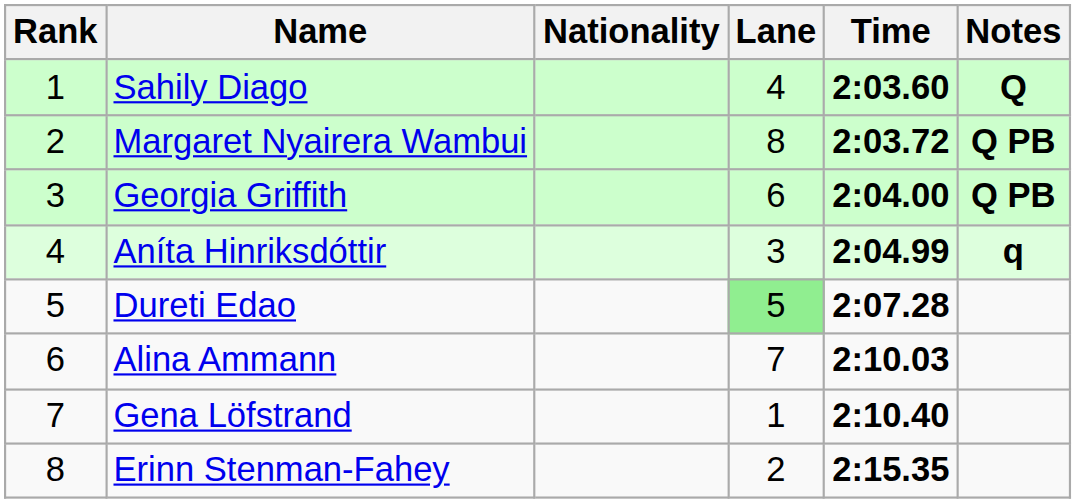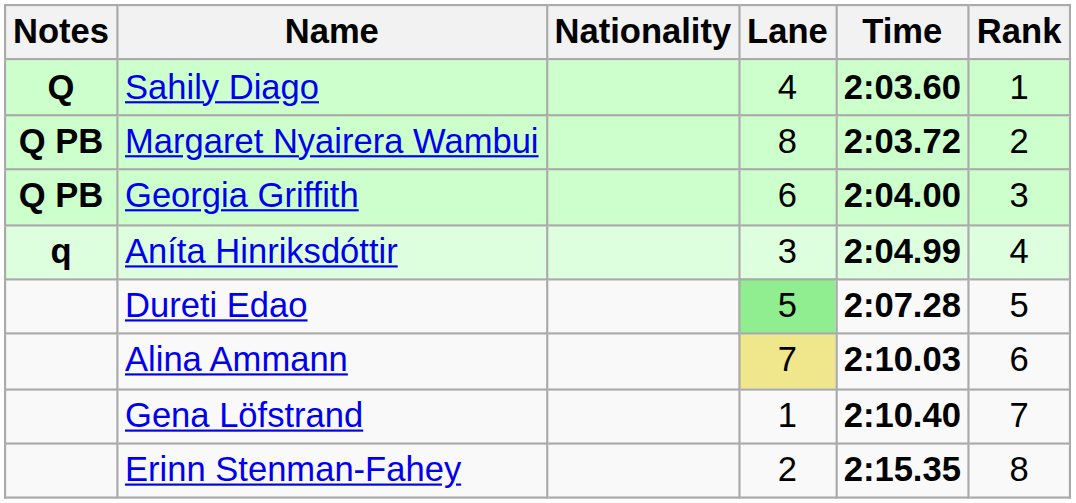 <table class="wikitable sortable" style="text-align:center">
 <tr>
-<th>Rank</th>
+<th>Notes</th>
 <th>Name</th>
 <th>Nationality</th>
 <th>Lane</th>
 <th>Time</th>
-<th>Notes</th>
+<th>Rank</th>
 </tr>
 <tr bgcolor=ccffcc>
-<td>1</td>
+<td><strong>Q</strong></td>
 <td align=left><a href='#'>Sahily Diago</a></td>
 <td align=left></td>
 <td>4</td>
 <td><strong>2:03.60</strong></td>
-<td><strong>Q</strong></td>
+<td>1</td>
 </tr>
 <tr bgcolor=ccffcc>
-<td>2</td>
+<td><strong>Q PB</strong></td>
 <td align=left><a href='#'>Margaret Nyairera Wambui</a></td>
 <td align=left></td>
 <td>8</td>
 <td><strong>2:03.72</strong></td>
-<td><strong>Q PB</strong></td>
+<td>2</td>
 </tr>
 <tr bgcolor=ccffcc>
-<td>3</td>
+<td><strong>Q PB</strong></td>
 <td align=left><a href='#'>Georgia Griffith</a></td>
 <td align=left></td>
 <td>6</td>
 <td><strong>2:04.00</strong></td>
-<td><strong>Q PB</strong></td>
+<td>3</td>
 </tr>
 <tr bgcolor=ddffdd>
-<td>4</td>
+<td><strong>q</strong></td>
 <td align=left><a href='#'>Aníta Hinriksdóttir</a></td>
 <td align=left></td>
 <td>3</td>
 <td><strong>2:04.99</strong></td>
-<td><strong>q</strong></td>
+<td>4</td>
 </tr>
 <tr>
-<td>5</td>
+<td></td>
 <td align=left><a href='#'>Dureti Edao</a></td>
 <td align=left></td>
 <td style="background: lightgreen;">5</td>
 <td><strong>2:07.28</strong></td>
-<td></td>
+<td>5</td>
 </tr>
 <tr>
-<td>6</td>
+<td></td>
 <td align=left><a href='#'>Alina Ammann</a></td>
 <td align=left></td>
-<td>7</td>
+<td style="background: khaki;">7</td>
 <td><strong>2:10.03</strong></td>
-<td></td>
+<td>6</td>
 </tr>
 <tr>
-<td>7</td>
+<td></td>
 <td align=left><a href='#'>Gena Löfstrand</a></td>
 <td align=left></td>
 <td>1</td>
 <td><strong>2:10.40</strong></td>
-<td></td>
+<td>7</td>
 </tr>
 <tr>
-<td>8</td>
+<td></td>
 <td align=left><a href='#'>Erinn Stenman-Fahey</a></td>
 <td align=left></td>
 <td>2</td>
 <td><strong>2:15.35</strong></td>
-<td></td>
+<td>8</td>
 </tr>
 </table>
